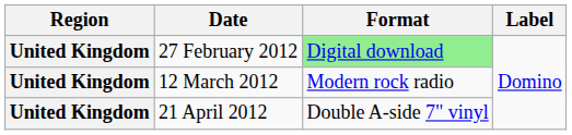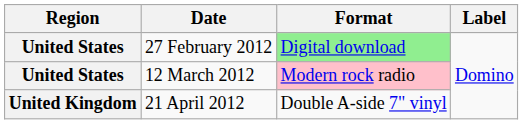 <table class="wikitable plainrowheaders">
 <tr>
 <th>Region</th>
 <th>Date</th>
 <th>Format</th>
 <th>Label</th>
 </tr>
 <tr>
-<th scope="row">United Kingdom</th>
+<th scope="row">United States</th>
 <td>27 February 2012</td>
 <td style="background: lightgreen;"><a href='#'>Digital download</a></td>
 <td rowspan="3"><a href='#'>Domino</a></td>
 </tr>
 <tr>
-<th scope="row">United Kingdom</th>
+<th scope="row">United States</th>
 <td>12 March 2012</td>
-<td><a href='#'>Modern rock</a> radio</td>
+<td style="background: pink;"><a href='#'>Modern rock</a> radio</td>
 </tr>
 <tr>
 <th scope="row">United Kingdom</th>
 <td>21 April 2012</td>
 <td>Double A-side <a href='#'>7" vinyl</a></td>
 </tr>
 </table>
